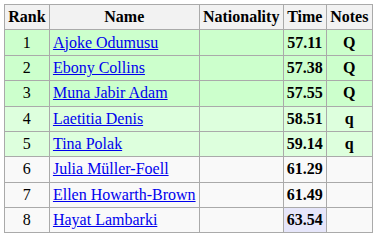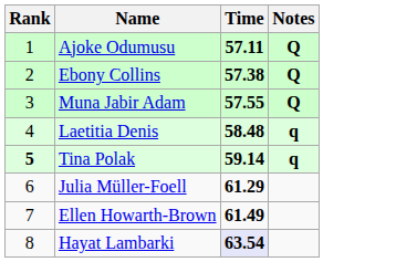 <table class="wikitable sortable" style="text-align:center">
 <tr>
 <th>Rank</th>
 <th>Name</th>
-<th>Nationality</th>
 <th>Time</th>
 <th>Notes</th>
 </tr>
 <tr bgcolor=ccffcc>
 <td>1</td>
 <td align=left><a href='#'>Ajoke Odumusu</a></td>
-<td align=left></td>
 <td><strong>57.11</strong></td>
 <td><strong>Q</strong></td>
 </tr>
 <tr bgcolor=ccffcc>
 <td>2</td>
 <td align=left><a href='#'>Ebony Collins</a></td>
-<td align=left></td>
 <td><strong>57.38</strong></td>
 <td><strong>Q</strong></td>
 </tr>
 <tr bgcolor=ccffcc>
 <td>3</td>
 <td align=left><a href='#'>Muna Jabir Adam</a></td>
-<td align=left></td>
 <td><strong>57.55</strong></td>
 <td><strong>Q</strong></td>
 </tr>
 <tr bgcolor=ddffdd>
 <td>4</td>
 <td align=left><a href='#'>Laetitia Denis</a></td>
-<td align=left></td>
-<td><strong>58.51</strong></td>
+<td><strong>58.48</strong></td>
 <td><strong>q</strong></td>
 </tr>
 <tr bgcolor=ddffdd>
-<td>5</td>
+<td><strong>5</strong></td>
 <td align=left><a href='#'>Tina Polak</a></td>
-<td align=left></td>
 <td><strong>59.14</strong></td>
 <td><strong>q</strong></td>
 </tr>
 <tr>
 <td>6</td>
 <td align=left><a href='#'>Julia Müller-Foell</a></td>
-<td align=left></td>
 <td><strong>61.29</strong></td>
 <td></td>
 </tr>
 <tr>
 <td>7</td>
 <td align=left><a href='#'>Ellen Howarth-Brown</a></td>
-<td align=left></td>
 <td><strong>61.49</strong></td>
 <td></td>
 </tr>
 <tr>
 <td>8</td>
 <td align=left><a href='#'>Hayat Lambarki</a></td>
-<td align=left></td>
 <td style="background: lavender;"><strong>63.54</strong></td>
 <td></td>
 </tr>
 </table>
